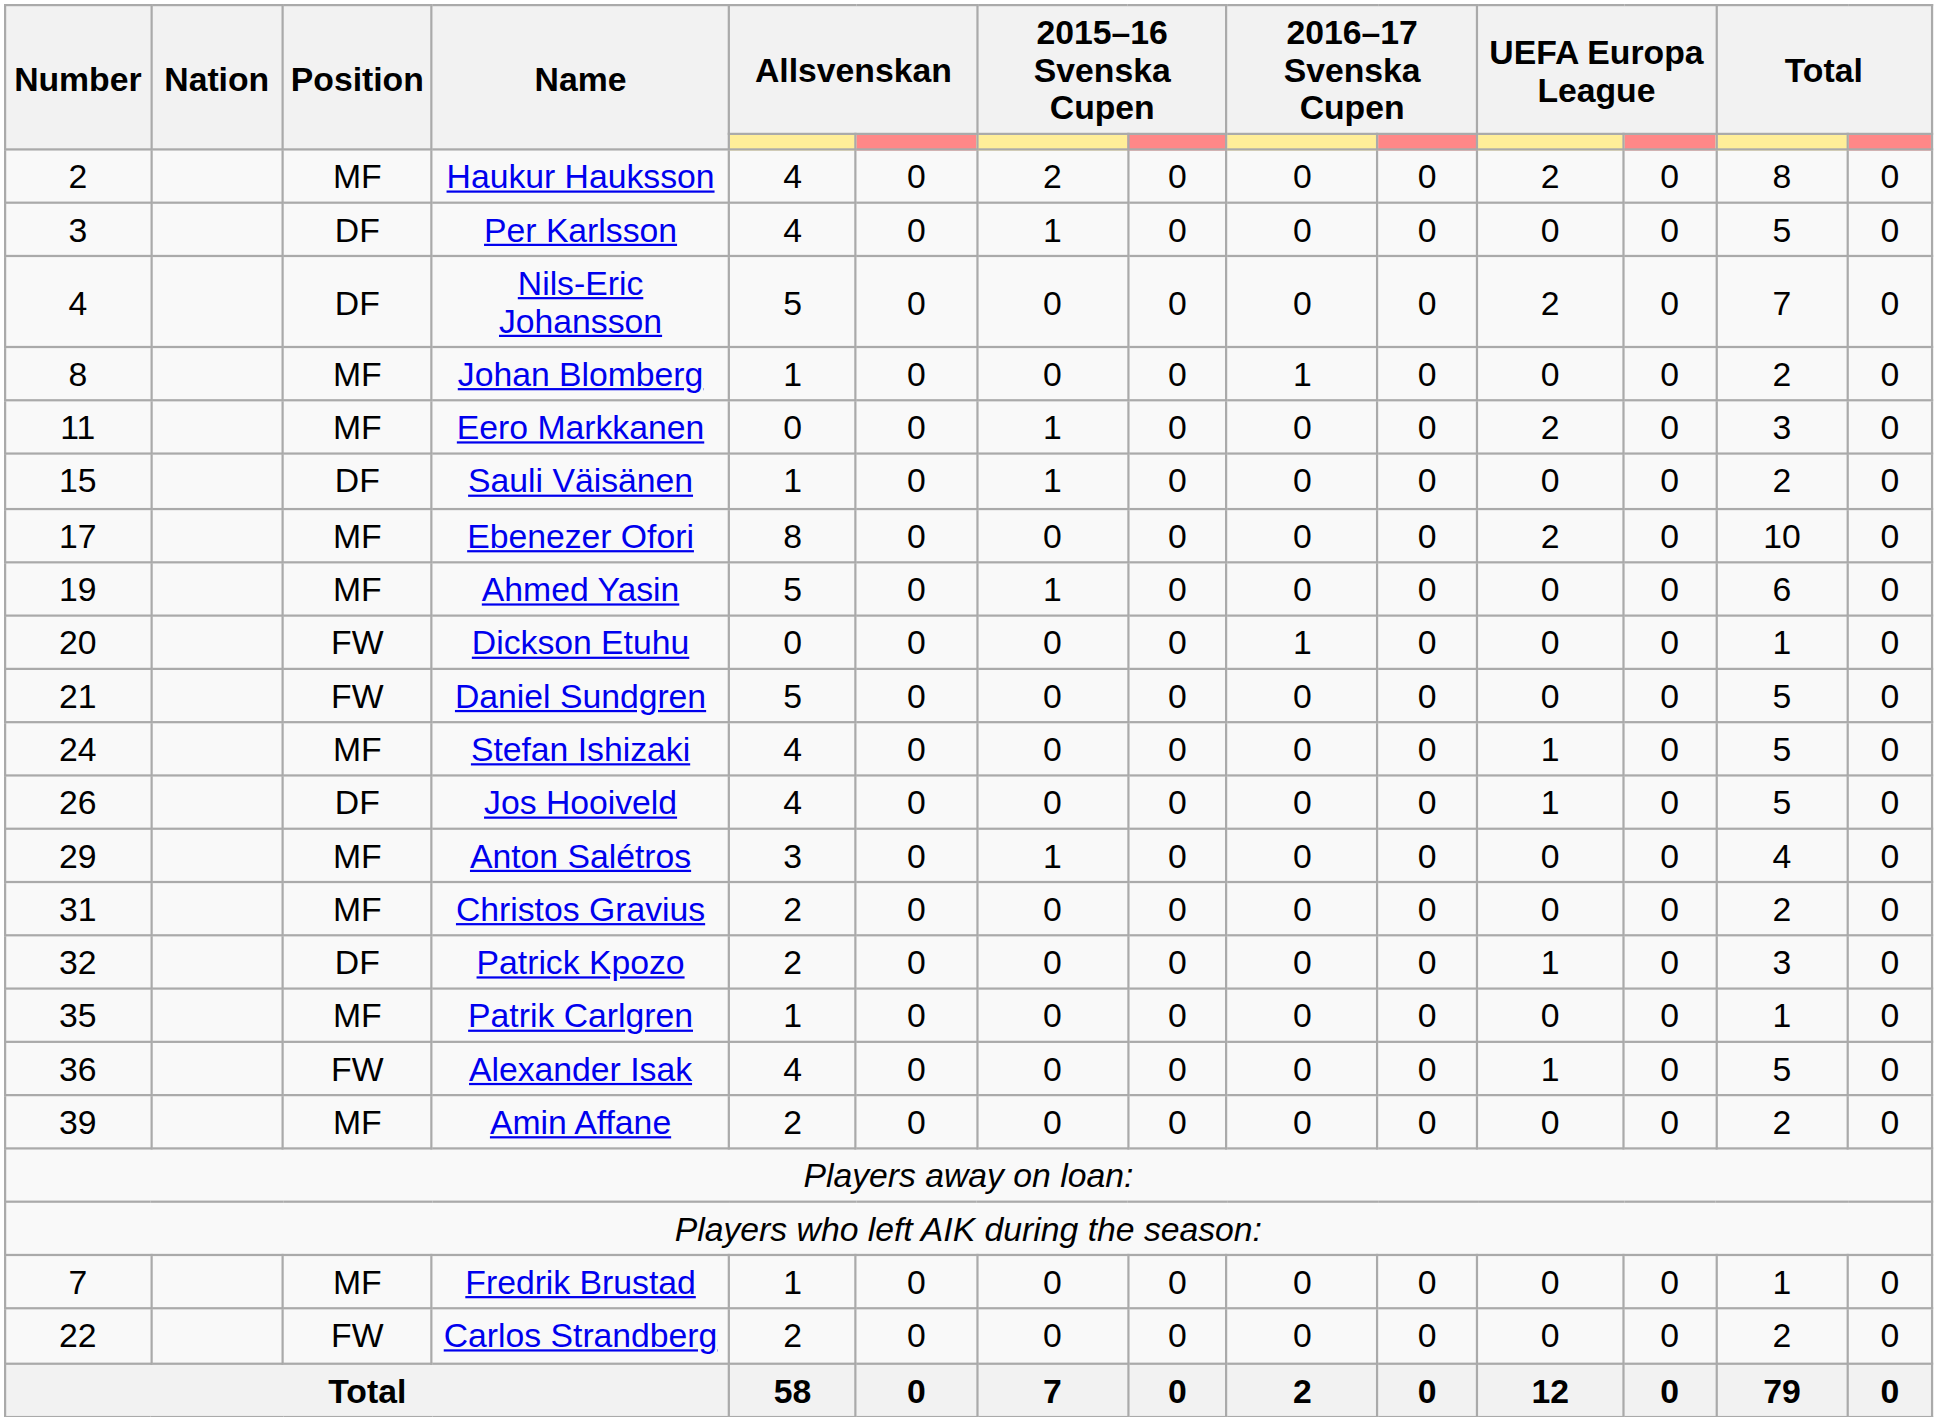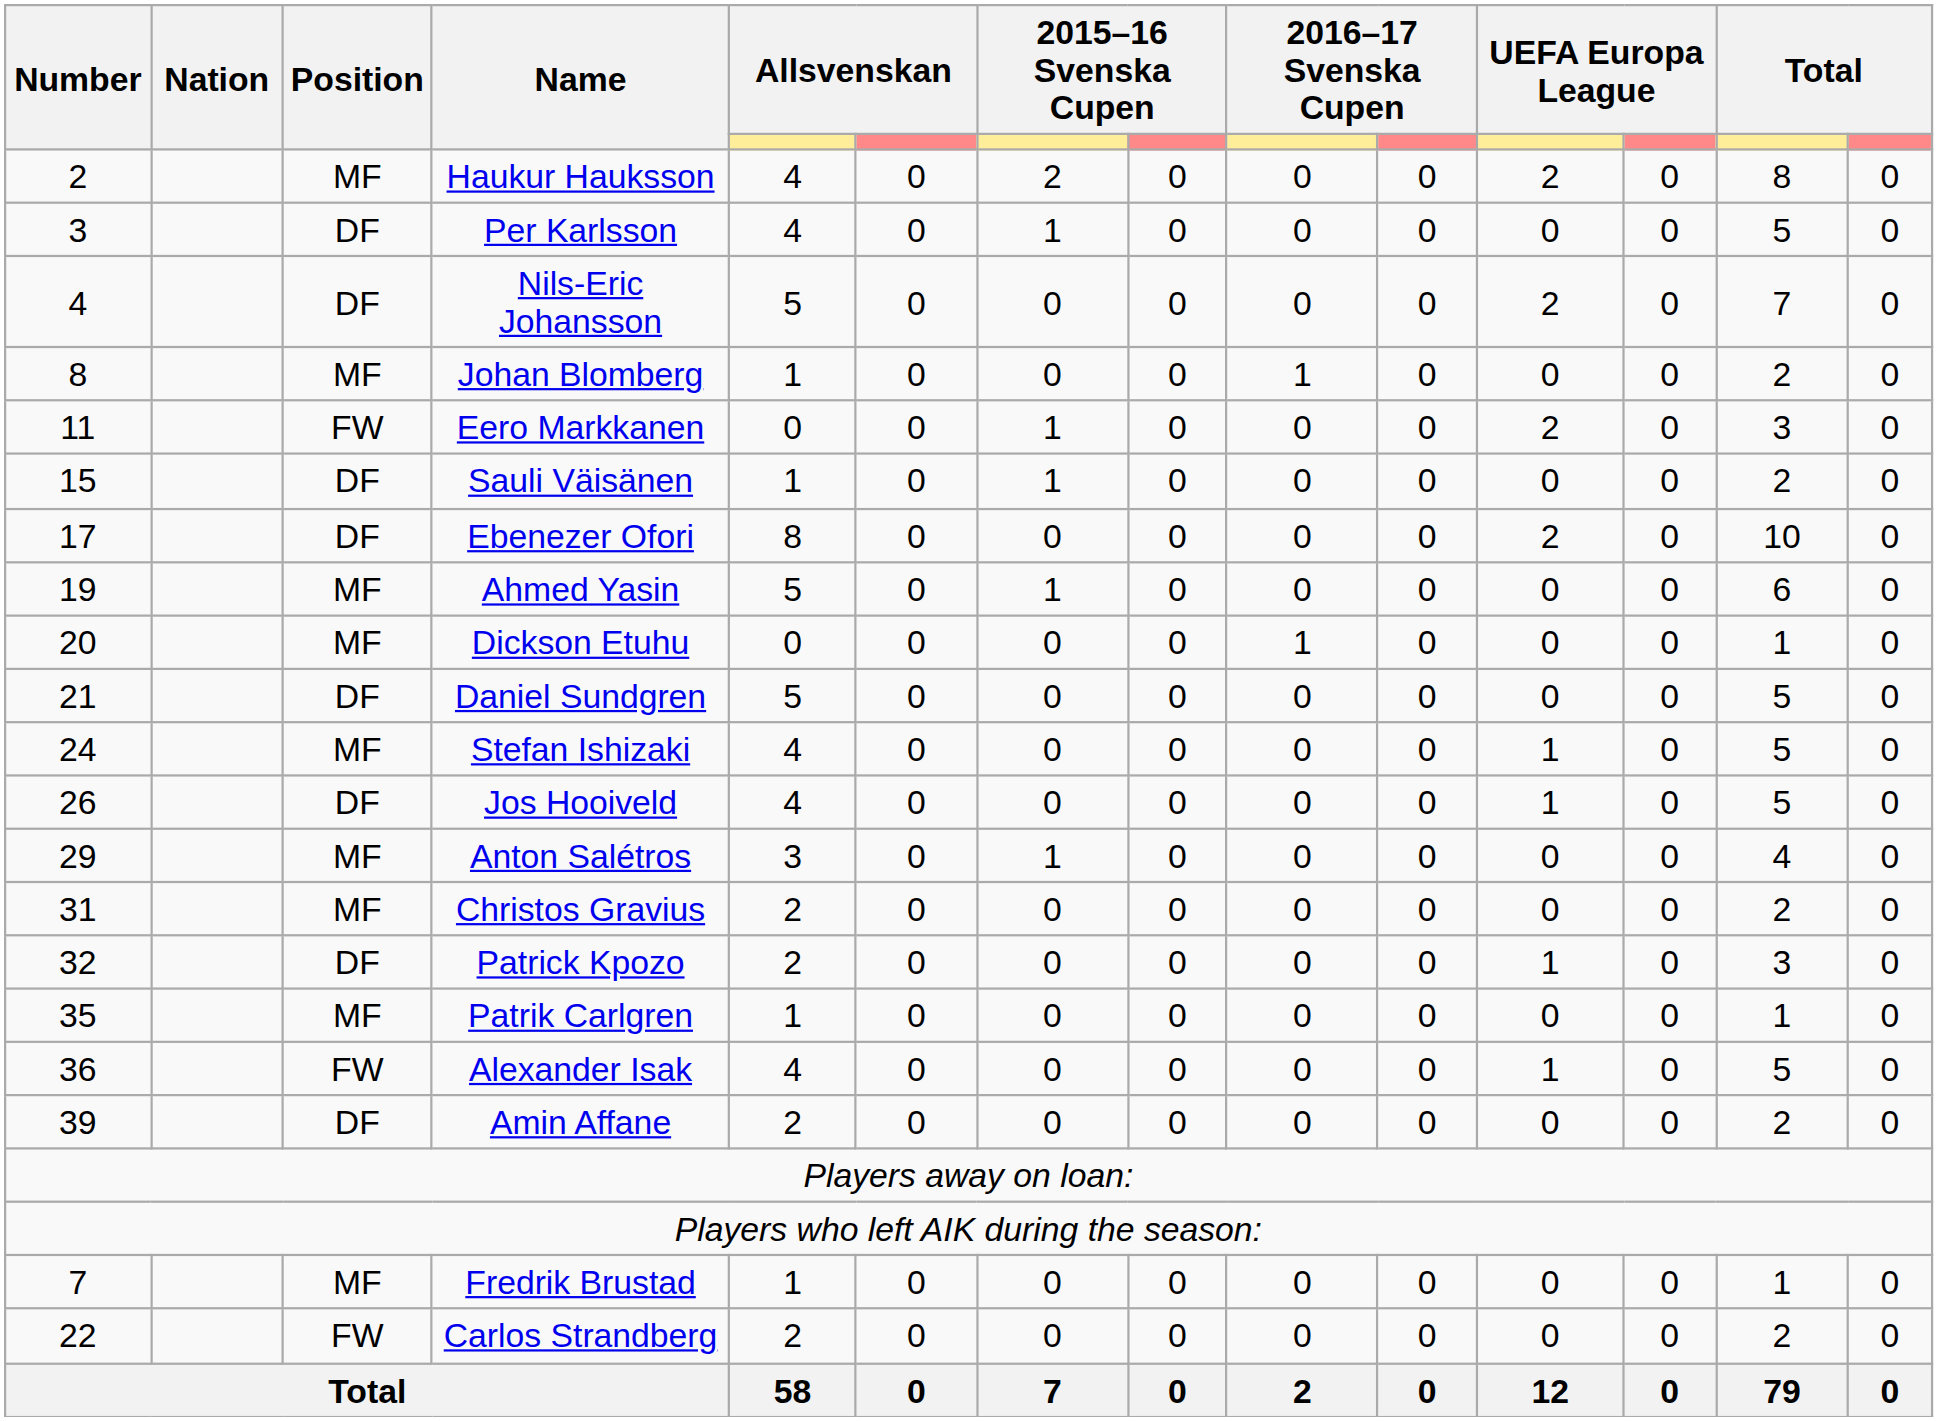 <table class="wikitable" style="font-size: 95%; text-align: center;">
 <tr>
 <th rowspan=2 width=60>Number</th>
 <th rowspan=2 width=60>Nation</th>
 <th rowspan=2 width=60>Position</th>
 <th rowspan=2 width=200>Name</th>
 <th colspan=2>Allsvenskan</th>
 <th colspan=2>2015–16 Svenska Cupen</th>
 <th colspan=2>2016–17 Svenska Cupen</th>
 <th colspan=2>UEFA Europa League</th>
 <th colspan=2>Total</th>
 </tr>
 <tr>
 <th style="width:60px; background:#fe9;"></th>
 <th style="width:60px; background:#ff8888;"></th>
 <th style="width:100px; background:#fe9;"></th>
 <th style="width:60px; background:#ff8888;"></th>
 <th style="width:100px; background:#fe9;"></th>
 <th style="width:60px; background:#ff8888;"></th>
 <th style="width:100px; background:#fe9;"></th>
 <th style="width:60px; background:#ff8888;"></th>
 <th style="width:100px; background:#fe9;"></th>
 <th style="width:60px; background:#ff8888;"></th>
 </tr>
 <tr>
 <td>2</td>
 <td></td>
 <td>MF</td>
 <td><a href='#'>Haukur Hauksson</a></td>
 <td>4</td>
 <td>0</td>
 <td>2</td>
 <td>0</td>
 <td>0</td>
 <td>0</td>
 <td>2</td>
 <td>0</td>
 <td>8</td>
 <td>0</td>
 </tr>
 <tr>
 <td>3</td>
 <td></td>
 <td>DF</td>
 <td><a href='#'>Per Karlsson</a></td>
 <td>4</td>
 <td>0</td>
 <td>1</td>
 <td>0</td>
 <td>0</td>
 <td>0</td>
 <td>0</td>
 <td>0</td>
 <td>5</td>
 <td>0</td>
 </tr>
 <tr>
 <td>4</td>
 <td></td>
 <td>DF</td>
 <td><a href='#'>Nils-Eric Johansson</a></td>
 <td>5</td>
 <td>0</td>
 <td>0</td>
 <td>0</td>
 <td>0</td>
 <td>0</td>
 <td>2</td>
 <td>0</td>
 <td>7</td>
 <td>0</td>
 </tr>
 <tr>
 <td>8</td>
 <td></td>
 <td>MF</td>
 <td><a href='#'>Johan Blomberg</a></td>
 <td>1</td>
 <td>0</td>
 <td>0</td>
 <td>0</td>
 <td>1</td>
 <td>0</td>
 <td>0</td>
 <td>0</td>
 <td>2</td>
 <td>0</td>
 </tr>
 <tr>
 <td>11</td>
 <td></td>
-<td>MF</td>
+<td>FW</td>
 <td><a href='#'>Eero Markkanen</a></td>
 <td>0</td>
 <td>0</td>
 <td>1</td>
 <td>0</td>
 <td>0</td>
 <td>0</td>
 <td>2</td>
 <td>0</td>
 <td>3</td>
 <td>0</td>
 </tr>
 <tr>
 <td>15</td>
 <td></td>
 <td>DF</td>
 <td><a href='#'>Sauli Väisänen</a></td>
 <td>1</td>
 <td>0</td>
 <td>1</td>
 <td>0</td>
 <td>0</td>
 <td>0</td>
 <td>0</td>
 <td>0</td>
 <td>2</td>
 <td>0</td>
 </tr>
 <tr>
 <td>17</td>
 <td></td>
-<td>MF</td>
+<td>DF</td>
 <td><a href='#'>Ebenezer Ofori</a></td>
 <td>8</td>
 <td>0</td>
 <td>0</td>
 <td>0</td>
 <td>0</td>
 <td>0</td>
 <td>2</td>
 <td>0</td>
 <td>10</td>
 <td>0</td>
 </tr>
 <tr>
 <td>19</td>
 <td></td>
 <td>MF</td>
 <td><a href='#'>Ahmed Yasin</a></td>
 <td>5</td>
 <td>0</td>
 <td>1</td>
 <td>0</td>
 <td>0</td>
 <td>0</td>
 <td>0</td>
 <td>0</td>
 <td>6</td>
 <td>0</td>
 </tr>
 <tr>
 <td>20</td>
 <td></td>
-<td>FW</td>
+<td>MF</td>
 <td><a href='#'>Dickson Etuhu</a></td>
 <td>0</td>
 <td>0</td>
 <td>0</td>
 <td>0</td>
 <td>1</td>
 <td>0</td>
 <td>0</td>
 <td>0</td>
 <td>1</td>
 <td>0</td>
 </tr>
 <tr>
 <td>21</td>
 <td></td>
-<td>FW</td>
+<td>DF</td>
 <td><a href='#'>Daniel Sundgren</a></td>
 <td>5</td>
 <td>0</td>
 <td>0</td>
 <td>0</td>
 <td>0</td>
 <td>0</td>
 <td>0</td>
 <td>0</td>
 <td>5</td>
 <td>0</td>
 </tr>
 <tr>
 <td>24</td>
 <td></td>
 <td>MF</td>
 <td><a href='#'>Stefan Ishizaki</a></td>
 <td>4</td>
 <td>0</td>
 <td>0</td>
 <td>0</td>
 <td>0</td>
 <td>0</td>
 <td>1</td>
 <td>0</td>
 <td>5</td>
 <td>0</td>
 </tr>
 <tr>
 <td>26</td>
 <td></td>
 <td>DF</td>
 <td><a href='#'>Jos Hooiveld</a></td>
 <td>4</td>
 <td>0</td>
 <td>0</td>
 <td>0</td>
 <td>0</td>
 <td>0</td>
 <td>1</td>
 <td>0</td>
 <td>5</td>
 <td>0</td>
 </tr>
 <tr>
 <td>29</td>
 <td></td>
 <td>MF</td>
 <td><a href='#'>Anton Salétros</a></td>
 <td>3</td>
 <td>0</td>
 <td>1</td>
 <td>0</td>
 <td>0</td>
 <td>0</td>
 <td>0</td>
 <td>0</td>
 <td>4</td>
 <td>0</td>
 </tr>
 <tr>
 <td>31</td>
 <td></td>
 <td>MF</td>
 <td><a href='#'>Christos Gravius</a></td>
 <td>2</td>
 <td>0</td>
 <td>0</td>
 <td>0</td>
 <td>0</td>
 <td>0</td>
 <td>0</td>
 <td>0</td>
 <td>2</td>
 <td>0</td>
 </tr>
 <tr>
 <td>32</td>
 <td></td>
 <td>DF</td>
 <td><a href='#'>Patrick Kpozo</a></td>
 <td>2</td>
 <td>0</td>
 <td>0</td>
 <td>0</td>
 <td>0</td>
 <td>0</td>
 <td>1</td>
 <td>0</td>
 <td>3</td>
 <td>0</td>
 </tr>
 <tr>
 <td>35</td>
 <td></td>
 <td>MF</td>
 <td><a href='#'>Patrik Carlgren</a></td>
 <td>1</td>
 <td>0</td>
 <td>0</td>
 <td>0</td>
 <td>0</td>
 <td>0</td>
 <td>0</td>
 <td>0</td>
 <td>1</td>
 <td>0</td>
 </tr>
 <tr>
 <td>36</td>
 <td></td>
 <td>FW</td>
 <td><a href='#'>Alexander Isak</a></td>
 <td>4</td>
 <td>0</td>
 <td>0</td>
 <td>0</td>
 <td>0</td>
 <td>0</td>
 <td>1</td>
 <td>0</td>
 <td>5</td>
 <td>0</td>
 </tr>
 <tr>
 <td>39</td>
 <td></td>
-<td>MF</td>
+<td>DF</td>
 <td><a href='#'>Amin Affane</a></td>
 <td>2</td>
 <td>0</td>
 <td>0</td>
 <td>0</td>
 <td>0</td>
 <td>0</td>
 <td>0</td>
 <td>0</td>
 <td>2</td>
 <td>0</td>
 </tr>
 <tr>
 <td colspan="15"><em>Players away on loan:</em></td>
 </tr>
 <tr>
 <td colspan="15"><em>Players who left AIK during the season:</em></td>
 </tr>
 <tr>
 <td>7</td>
 <td></td>
 <td>MF</td>
 <td><a href='#'>Fredrik Brustad</a></td>
 <td>1</td>
 <td>0</td>
 <td>0</td>
 <td>0</td>
 <td>0</td>
 <td>0</td>
 <td>0</td>
 <td>0</td>
 <td>1</td>
 <td>0</td>
 </tr>
 <tr>
 <td>22</td>
 <td></td>
 <td>FW</td>
 <td><a href='#'>Carlos Strandberg</a></td>
 <td>2</td>
 <td>0</td>
 <td>0</td>
 <td>0</td>
 <td>0</td>
 <td>0</td>
 <td>0</td>
 <td>0</td>
 <td>2</td>
 <td>0</td>
 </tr>
 <tr>
 <th colspan=4>Total</th>
 <th>58</th>
 <th>0</th>
 <th>7</th>
 <th>0</th>
 <th>2</th>
 <th>0</th>
 <th>12</th>
 <th>0</th>
 <th>79</th>
 <th>0</th>
 </tr>
 </table>
